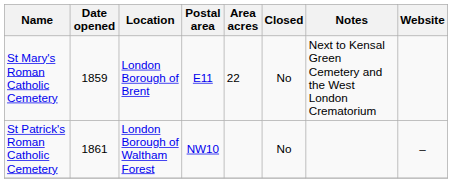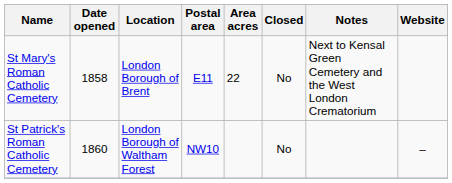 <table class="wikitable sortable">
 <tr>
 <th>Name</th>
 <th>Date opened</th>
 <th>Location</th>
 <th>Postal area</th>
 <th>Area acres</th>
 <th>Closed</th>
 <th>Notes</th>
 <th>Website</th>
 </tr>
 <tr>
 <td><a href='#'>St Mary's Roman Catholic Cemetery</a></td>
-<td style="text-align:center">1859</td>
+<td style="text-align:center">1858</td>
 <td><a href='#'>London Borough of Brent</a></td>
 <td style="text-align:center"><a href='#'>E11</a></td>
 <td>22</td>
 <td style="text-align:center">No</td>
 <td>Next to Kensal Green Cemetery and the West London Crematorium</td>
 <td style="text-align:center"></td>
 </tr>
 <tr>
 <td><a href='#'>St Patrick's Roman Catholic Cemetery</a></td>
-<td style="text-align:center">1861</td>
+<td style="text-align:center">1860</td>
 <td><a href='#'>London Borough of Waltham Forest</a></td>
 <td style="text-align:center"><a href='#'>NW10</a></td>
 <td></td>
 <td style="text-align:center">No</td>
 <td></td>
 <td style="text-align:center">–</td>
 </tr>
 <tr>
 </tr>
 </table>
